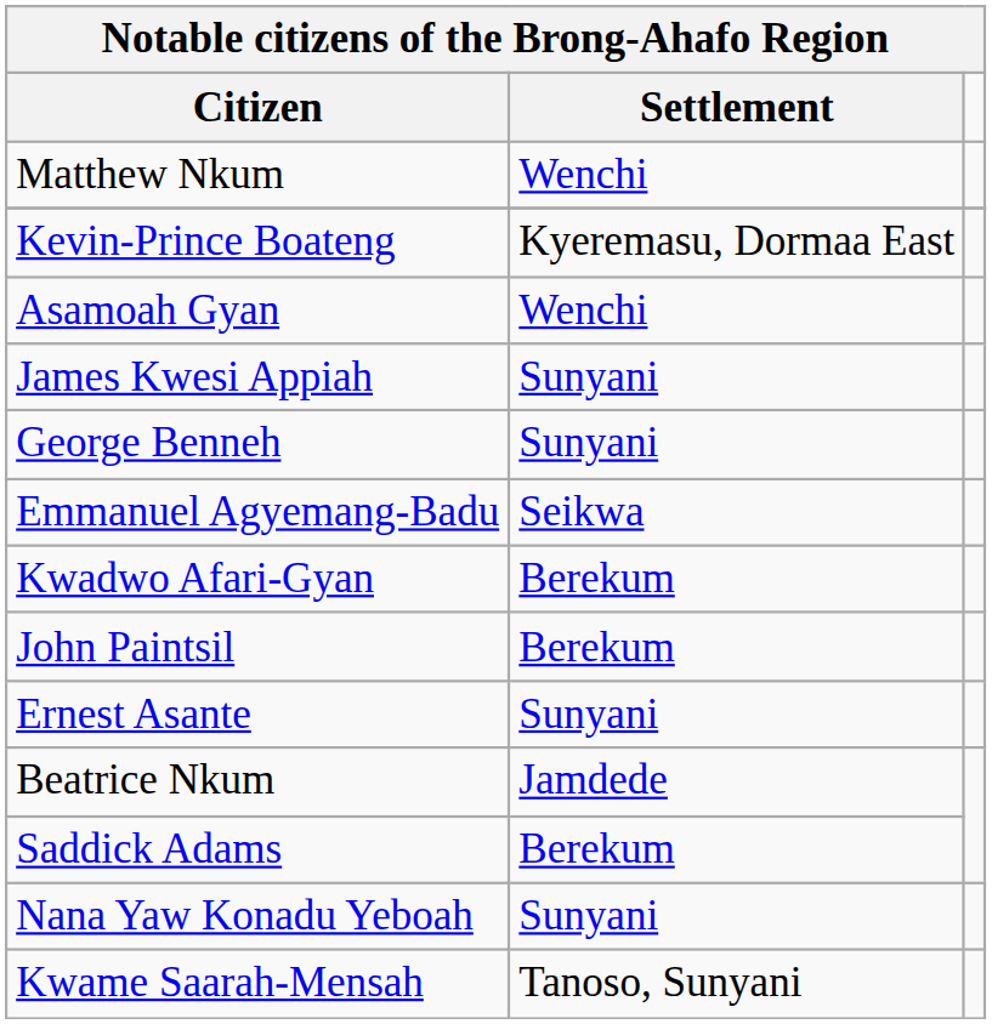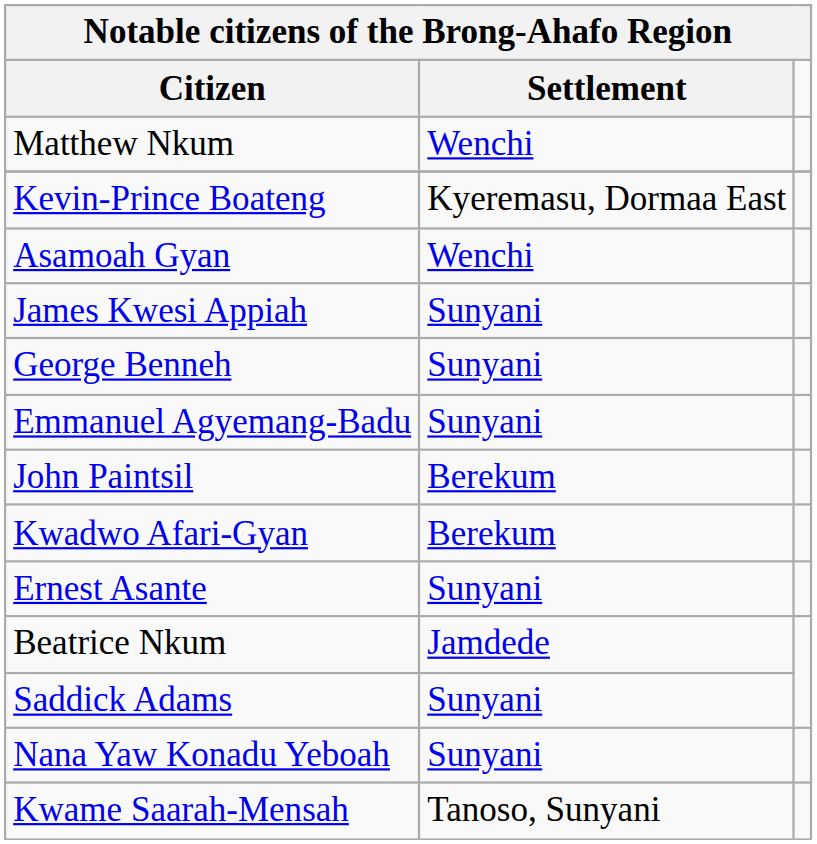 <table class="wikitable">
 <tr>
 <th colspan=3>Notable citizens of the Brong-Ahafo Region</th>
 </tr>
 <tr>
 <th>Citizen</th>
 <th>Settlement</th>
 <td></td>
 </tr>
 <tr>
 <td>Matthew Nkum</td>
 <td><a href='#'>Wenchi</a></td>
 <td></td>
 </tr>
 <tr>
 </tr>
 <tr>
 </tr>
 <tr>
 </tr>
 <tr>
 <td><a href='#'>Kevin-Prince Boateng</a></td>
 <td>Kyeremasu, Dormaa East</td>
 <td></td>
 </tr>
 <tr>
 <td><a href='#'>Asamoah Gyan</a></td>
 <td><a href='#'>Wenchi</a></td>
 <td></td>
 </tr>
 <tr>
 <td><a href='#'>James Kwesi Appiah</a></td>
 <td><a href='#'>Sunyani</a></td>
 <td></td>
 </tr>
 <tr>
 <td><a href='#'>George Benneh</a></td>
 <td><a href='#'>Sunyani</a></td>
 <td></td>
 </tr>
 <tr>
 <td><a href='#'>Emmanuel Agyemang-Badu</a></td>
-<td><a href='#'>Seikwa</a></td>
+<td><a href='#'>Sunyani</a></td>
+<td></td>
+</tr>
+<tr>
+<td><a href='#'>John Paintsil</a></td>
+<td><a href='#'>Berekum</a></td>
 <td></td>
 </tr>
 <tr>
 <td><a href='#'>Kwadwo Afari-Gyan</a></td>
-<td><a href='#'>Berekum</a></td>
-<td></td>
-</tr>
-<tr>
-<td><a href='#'>John Paintsil</a></td>
 <td><a href='#'>Berekum</a></td>
 <td></td>
 </tr>
 <tr>
 <td><a href='#'>Ernest Asante</a></td>
 <td><a href='#'>Sunyani</a></td>
 <td></td>
 </tr>
 <tr>
 <td>Beatrice Nkum</td>
 <td><a href='#'>Jamdede</a></td>
 </tr>
 <tr>
 <td><a href='#'>Saddick Adams</a></td>
-<td><a href='#'>Berekum</a></td>
+<td><a href='#'>Sunyani</a></td>
 </tr>
 <tr>
 <td><a href='#'>Nana Yaw Konadu Yeboah</a></td>
 <td><a href='#'>Sunyani</a></td>
 <td></td>
 </tr>
 <tr>
 <td><a href='#'>Kwame Saarah-Mensah</a></td>
 <td>Tanoso, Sunyani</td>
 <td></td>
 </tr>
 </table>
